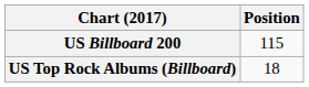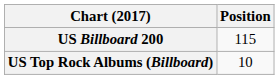 <table class="wikitable plainrowheaders" style="text-align:center">
 <tr>
 <th scope="col">Chart (2017)</th>
 <th scope="col">Position</th>
 </tr>
 <tr>
 <th scope="row">US <em>Billboard</em> 200</th>
 <td>115</td>
 </tr>
 <tr>
 <th scope="row">US Top Rock Albums (<em>Billboard</em>)</th>
-<td>18</td>
+<td>10</td>
 </tr>
 </table>
